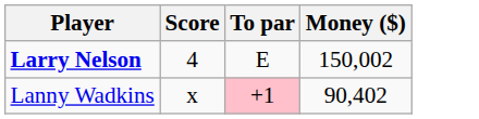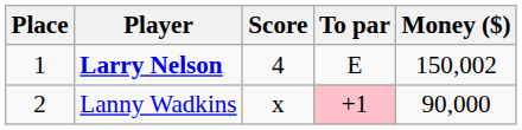 <table class="wikitable">
 <tr>
+<th>Place</th>
 <th>Player</th>
 <th>Score</th>
 <th>To par</th>
 <th>Money ($)</th>
 </tr>
 <tr>
+<td align=center>1</td>
 <td> <strong><a href='#'>Larry Nelson</a></strong></td>
 <td align=center>4</td>
 <td align=center>E</td>
 <td align=center>150,002</td>
 </tr>
 <tr>
+<td align=center>2</td>
 <td> <a href='#'>Lanny Wadkins</a></td>
 <td align=center>x</td>
 <td align=center style="background: pink;">+1</td>
-<td align=center>90,402</td>
+<td align=center>90,000</td>
 </tr>
 </table>
